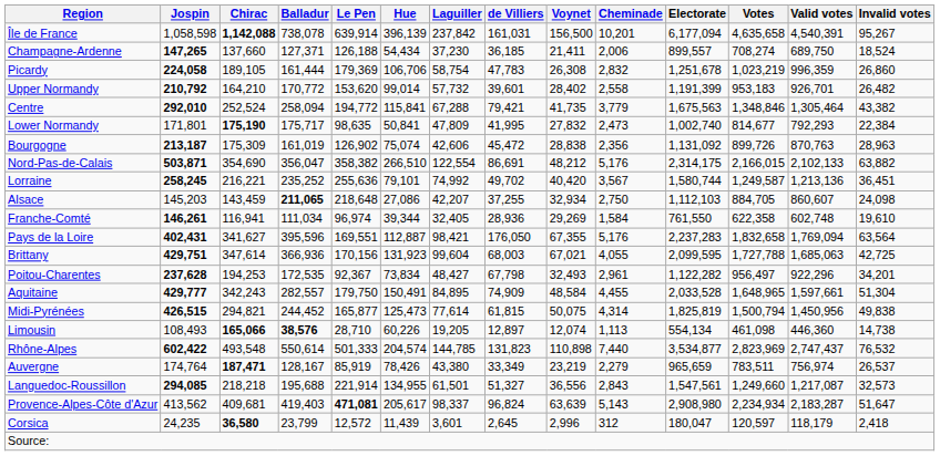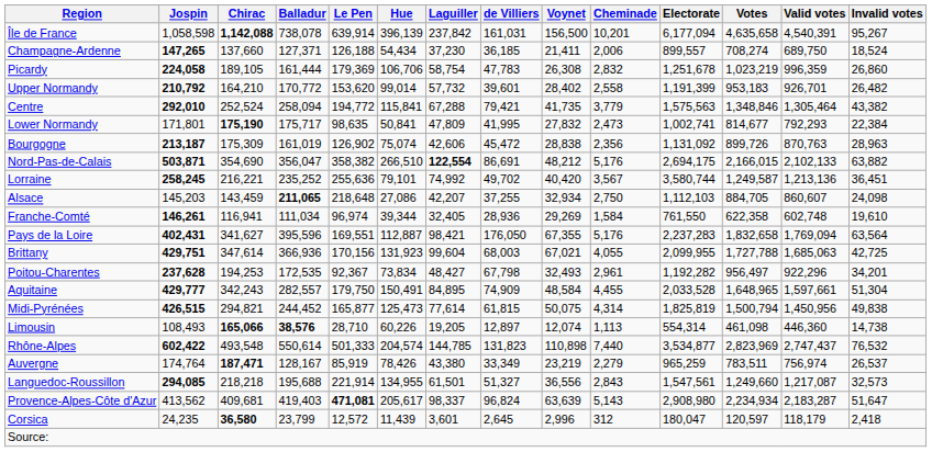 <table class="wikitable sortable collapsible collapsed"  style="font-size:70%;">
 <tr>
 <th align=left><a href='#'>Region</a></th>
 <th align=left><a href='#'>Jospin</a></th>
 <th align=left><a href='#'>Chirac</a></th>
 <th align=left><a href='#'>Balladur</a></th>
 <th align=left><a href='#'>Le Pen</a></th>
 <th align=left><a href='#'>Hue</a></th>
 <th align=left><a href='#'>Laguiller</a></th>
 <th align=left><a href='#'>de Villiers</a></th>
 <th align=left><a href='#'>Voynet</a></th>
 <th align=left><a href='#'>Cheminade</a></th>
 <th align=left>Electorate</th>
 <th align=left>Votes</th>
 <th align=left>Valid votes</th>
 <th align=left>Invalid votes</th>
 </tr>
 <tr>
 <td><a href='#'>Île de France</a></td>
 <td>1,058,598</td>
 <td><strong>1,142,088</strong></td>
 <td>738,078</td>
 <td>639,914</td>
 <td>396,139</td>
 <td>237,842</td>
 <td>161,031</td>
 <td>156,500</td>
 <td>10,201</td>
 <td>6,177,094</td>
 <td>4,635,658</td>
 <td>4,540,391</td>
 <td>95,267</td>
 </tr>
 <tr>
 <td><a href='#'>Champagne-Ardenne</a></td>
 <td><strong>147,265</strong></td>
 <td>137,660</td>
 <td>127,371</td>
 <td>126,188</td>
 <td>54,434</td>
 <td>37,230</td>
 <td>36,185</td>
 <td>21,411</td>
 <td>2,006</td>
 <td>899,557</td>
 <td>708,274</td>
 <td>689,750</td>
 <td>18,524</td>
 </tr>
 <tr>
 <td><a href='#'>Picardy</a></td>
 <td><strong>224,058</strong></td>
 <td>189,105</td>
 <td>161,444</td>
 <td>179,369</td>
 <td>106,706</td>
 <td>58,754</td>
 <td>47,783</td>
 <td>26,308</td>
 <td>2,832</td>
 <td>1,251,678</td>
 <td>1,023,219</td>
 <td>996,359</td>
 <td>26,860</td>
 </tr>
 <tr>
 <td><a href='#'>Upper Normandy</a></td>
 <td><strong>210,792</strong></td>
 <td>164,210</td>
 <td>170,772</td>
 <td>153,620</td>
 <td>99,014</td>
 <td>57,732</td>
 <td>39,601</td>
 <td>28,402</td>
 <td>2,558</td>
 <td>1,191,399</td>
 <td>953,183</td>
 <td>926,701</td>
 <td>26,482</td>
 </tr>
 <tr>
 <td><a href='#'>Centre</a></td>
 <td><strong>292,010</strong></td>
 <td>252,524</td>
 <td>258,094</td>
 <td>194,772</td>
 <td>115,841</td>
 <td>67,288</td>
 <td>79,421</td>
 <td>41,735</td>
 <td>3,779</td>
-<td>1,675,563</td>
+<td>1,575,563</td>
 <td>1,348,846</td>
 <td>1,305,464</td>
 <td>43,382</td>
 </tr>
 <tr>
 <td><a href='#'>Lower Normandy</a></td>
 <td>171,801</td>
 <td><strong>175,190</strong></td>
 <td>175,717</td>
 <td>98,635</td>
 <td>50,841</td>
 <td>47,809</td>
 <td>41,995</td>
 <td>27,832</td>
 <td>2,473</td>
-<td>1,002,740</td>
+<td>1,002,741</td>
 <td>814,677</td>
 <td>792,293</td>
 <td>22,384</td>
 </tr>
 <tr>
 <td><a href='#'>Bourgogne</a></td>
 <td><strong>213,187</strong></td>
 <td>175,309</td>
 <td>161,019</td>
 <td>126,902</td>
 <td>75,074</td>
 <td>42,606</td>
 <td>45,472</td>
 <td>28,838</td>
 <td>2,356</td>
 <td>1,131,092</td>
 <td>899,726</td>
 <td>870,763</td>
 <td>28,963</td>
 </tr>
 <tr>
 <td><a href='#'>Nord-Pas-de-Calais</a></td>
 <td><strong>503,871</strong></td>
 <td>354,690</td>
 <td>356,047</td>
 <td>358,382</td>
 <td>266,510</td>
-<td>122,554</td>
+<td><strong>122,554</strong></td>
 <td>86,691</td>
 <td>48,212</td>
 <td>5,176</td>
-<td>2,314,175</td>
+<td>2,694,175</td>
 <td>2,166,015</td>
 <td>2,102,133</td>
 <td>63,882</td>
 </tr>
 <tr>
 <td><a href='#'>Lorraine</a></td>
 <td><strong>258,245</strong></td>
 <td>216,221</td>
 <td>235,252</td>
 <td>255,636</td>
 <td>79,101</td>
 <td>74,992</td>
 <td>49,702</td>
 <td>40,420</td>
 <td>3,567</td>
-<td>1,580,744</td>
+<td>3,580,744</td>
 <td>1,249,587</td>
 <td>1,213,136</td>
 <td>36,451</td>
 </tr>
 <tr>
 <td><a href='#'>Alsace</a></td>
 <td>145,203</td>
 <td>143,459</td>
 <td><strong>211,065</strong></td>
 <td>218,648</td>
 <td>27,086</td>
 <td>42,207</td>
 <td>37,255</td>
 <td>32,934</td>
 <td>2,750</td>
 <td>1,112,103</td>
 <td>884,705</td>
 <td>860,607</td>
 <td>24,098</td>
 </tr>
 <tr>
 <td><a href='#'>Franche-Comté</a></td>
 <td><strong>146,261</strong></td>
 <td>116,941</td>
 <td>111,034</td>
 <td>96,974</td>
 <td>39,344</td>
 <td>32,405</td>
 <td>28,936</td>
 <td>29,269</td>
 <td>1,584</td>
 <td>761,550</td>
 <td>622,358</td>
 <td>602,748</td>
 <td>19,610</td>
 </tr>
 <tr>
 <td><a href='#'>Pays de la Loire</a></td>
 <td><strong>402,431</strong></td>
 <td>341,627</td>
 <td>395,596</td>
 <td>169,551</td>
 <td>112,887</td>
 <td>98,421</td>
 <td>176,050</td>
 <td>67,355</td>
 <td>5,176</td>
 <td>2,237,283</td>
 <td>1,832,658</td>
 <td>1,769,094</td>
 <td>63,564</td>
 </tr>
 <tr>
 <td><a href='#'>Brittany</a></td>
 <td><strong>429,751</strong></td>
 <td>347,614</td>
 <td>366,936</td>
 <td>170,156</td>
 <td>131,923</td>
 <td>99,604</td>
 <td>68,003</td>
 <td>67,021</td>
 <td>4,055</td>
-<td>2,099,595</td>
+<td>2,099,955</td>
 <td>1,727,788</td>
 <td>1,685,063</td>
 <td>42,725</td>
 </tr>
 <tr>
 <td><a href='#'>Poitou-Charentes</a></td>
 <td><strong>237,628</strong></td>
 <td>194,253</td>
 <td>172,535</td>
 <td>92,367</td>
 <td>73,834</td>
 <td>48,427</td>
 <td>67,798</td>
 <td>32,493</td>
 <td>2,961</td>
-<td>1,122,282</td>
+<td>1,192,282</td>
 <td>956,497</td>
 <td>922,296</td>
 <td>34,201</td>
 </tr>
 <tr>
 <td><a href='#'>Aquitaine</a></td>
 <td><strong>429,777</strong></td>
 <td>342,243</td>
 <td>282,557</td>
 <td>179,750</td>
 <td>150,491</td>
 <td>84,895</td>
 <td>74,909</td>
 <td>48,584</td>
 <td>4,455</td>
 <td>2,033,528</td>
 <td>1,648,965</td>
 <td>1,597,661</td>
 <td>51,304</td>
 </tr>
 <tr>
 <td><a href='#'>Midi-Pyrénées</a></td>
 <td><strong>426,515</strong></td>
 <td>294,821</td>
 <td>244,452</td>
 <td>165,877</td>
 <td>125,473</td>
 <td>77,614</td>
 <td>61,815</td>
 <td>50,075</td>
 <td>4,314</td>
 <td>1,825,819</td>
 <td>1,500,794</td>
 <td>1,450,956</td>
 <td>49,838</td>
 </tr>
 <tr>
 <td><a href='#'>Limousin</a></td>
 <td>108,493</td>
 <td><strong>165,066</strong></td>
 <td><strong>38,576</strong></td>
 <td>28,710</td>
 <td>60,226</td>
 <td>19,205</td>
 <td>12,897</td>
 <td>12,074</td>
 <td>1,113</td>
-<td>554,134</td>
+<td>554,314</td>
 <td>461,098</td>
 <td>446,360</td>
 <td>14,738</td>
 </tr>
 <tr>
 <td><a href='#'>Rhône-Alpes</a></td>
 <td><strong>602,422</strong></td>
 <td>493,548</td>
 <td>550,614</td>
 <td>501,333</td>
 <td>204,574</td>
 <td>144,785</td>
 <td>131,823</td>
 <td>110,898</td>
 <td>7,440</td>
 <td>3,534,877</td>
 <td>2,823,969</td>
 <td>2,747,437</td>
 <td>76,532</td>
 </tr>
 <tr>
 <td><a href='#'>Auvergne</a></td>
 <td>174,764</td>
 <td><strong>187,471</strong></td>
 <td>128,167</td>
 <td>85,919</td>
 <td>78,426</td>
 <td>43,380</td>
 <td>33,349</td>
 <td>23,219</td>
 <td>2,279</td>
-<td>965,659</td>
+<td>965,259</td>
 <td>783,511</td>
 <td>756,974</td>
 <td>26,537</td>
 </tr>
 <tr>
 <td><a href='#'>Languedoc-Roussillon</a></td>
 <td><strong>294,085</strong></td>
 <td>218,218</td>
 <td>195,688</td>
 <td>221,914</td>
 <td>134,955</td>
 <td>61,501</td>
 <td>51,327</td>
 <td>36,556</td>
 <td>2,843</td>
 <td>1,547,561</td>
 <td>1,249,660</td>
 <td>1,217,087</td>
 <td>32,573</td>
 </tr>
 <tr>
 <td><a href='#'>Provence-Alpes-Côte d'Azur</a></td>
 <td>413,562</td>
 <td>409,681</td>
 <td>419,403</td>
 <td><strong>471,081</strong></td>
 <td>205,617</td>
 <td>98,337</td>
 <td>96,824</td>
 <td>63,639</td>
 <td>5,143</td>
 <td>2,908,980</td>
 <td>2,234,934</td>
 <td>2,183,287</td>
 <td>51,647</td>
 </tr>
 <tr>
 <td><a href='#'>Corsica</a></td>
 <td>24,235</td>
 <td><strong>36,580</strong></td>
 <td>23,799</td>
 <td>12,572</td>
 <td>11,439</td>
 <td>3,601</td>
 <td>2,645</td>
 <td>2,996</td>
 <td>312</td>
 <td>180,047</td>
 <td>120,597</td>
 <td>118,179</td>
 <td>2,418</td>
 </tr>
 <tr>
 <td colspan=16 style="text-align:left;">Source:  </td>
 </tr>
 </table>
